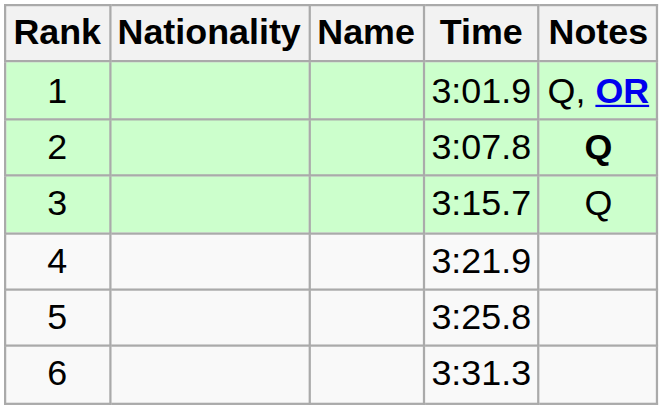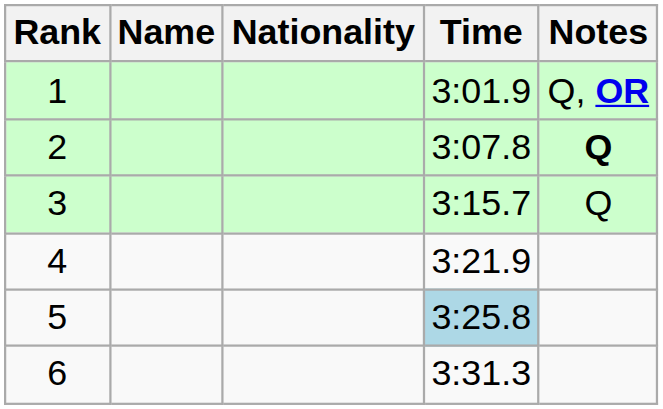 <table class="wikitable sortable" style="text-align:center">
 <tr>
 <th>Rank</th>
+<th>Name</th>
 <th>Nationality</th>
-<th>Name</th>
 <th>Time</th>
 <th class="unsortable">Notes</th>
 </tr>
 <tr bgcolor="#ccffcc">
 <td>1</td>
 <td align="left"></td>
 <td align="left"></td>
 <td>3:01.9</td>
 <td>Q, <strong><a href='#'>OR</a></strong></td>
 </tr>
 <tr bgcolor="#ccffcc">
 <td>2</td>
 <td align="left"></td>
 <td align="left"></td>
 <td>3:07.8</td>
 <td><strong>Q</strong></td>
 </tr>
 <tr bgcolor="#ccffcc">
 <td>3</td>
 <td align="left"></td>
 <td align="left"></td>
 <td>3:15.7</td>
 <td>Q</td>
 </tr>
 <tr>
 <td>4</td>
 <td align="left"></td>
 <td align="left"></td>
 <td>3:21.9</td>
 <td></td>
 </tr>
 <tr>
 <td>5</td>
 <td align="left"></td>
 <td align="left"></td>
-<td>3:25.8</td>
+<td style="background: lightblue;">3:25.8</td>
 <td></td>
 </tr>
 <tr>
 <td>6</td>
 <td align="left"></td>
 <td align="left"></td>
 <td>3:31.3</td>
 <td></td>
 </tr>
 </table>
